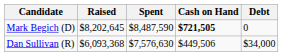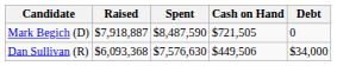 <table class="wikitable sortable">
 <tr>
 <th>Candidate</th>
 <th>Raised</th>
 <th>Spent</th>
 <th>Cash on Hand</th>
 <th>Debt</th>
 </tr>
 <tr>
 <td><a href='#'>Mark Begich</a> (D)</td>
-<td>$8,202,645</td>
+<td>$7,918,887</td>
 <td>$8,487,590</td>
-<td><strong>$721,505</strong></td>
+<td>$721,505</td>
 <td>0</td>
 </tr>
 <tr>
 <td><a href='#'>Dan Sullivan</a> (R)</td>
 <td>$6,093,368</td>
 <td>$7,576,630</td>
 <td>$449,506</td>
 <td>$34,000</td>
 </tr>
 </table>
